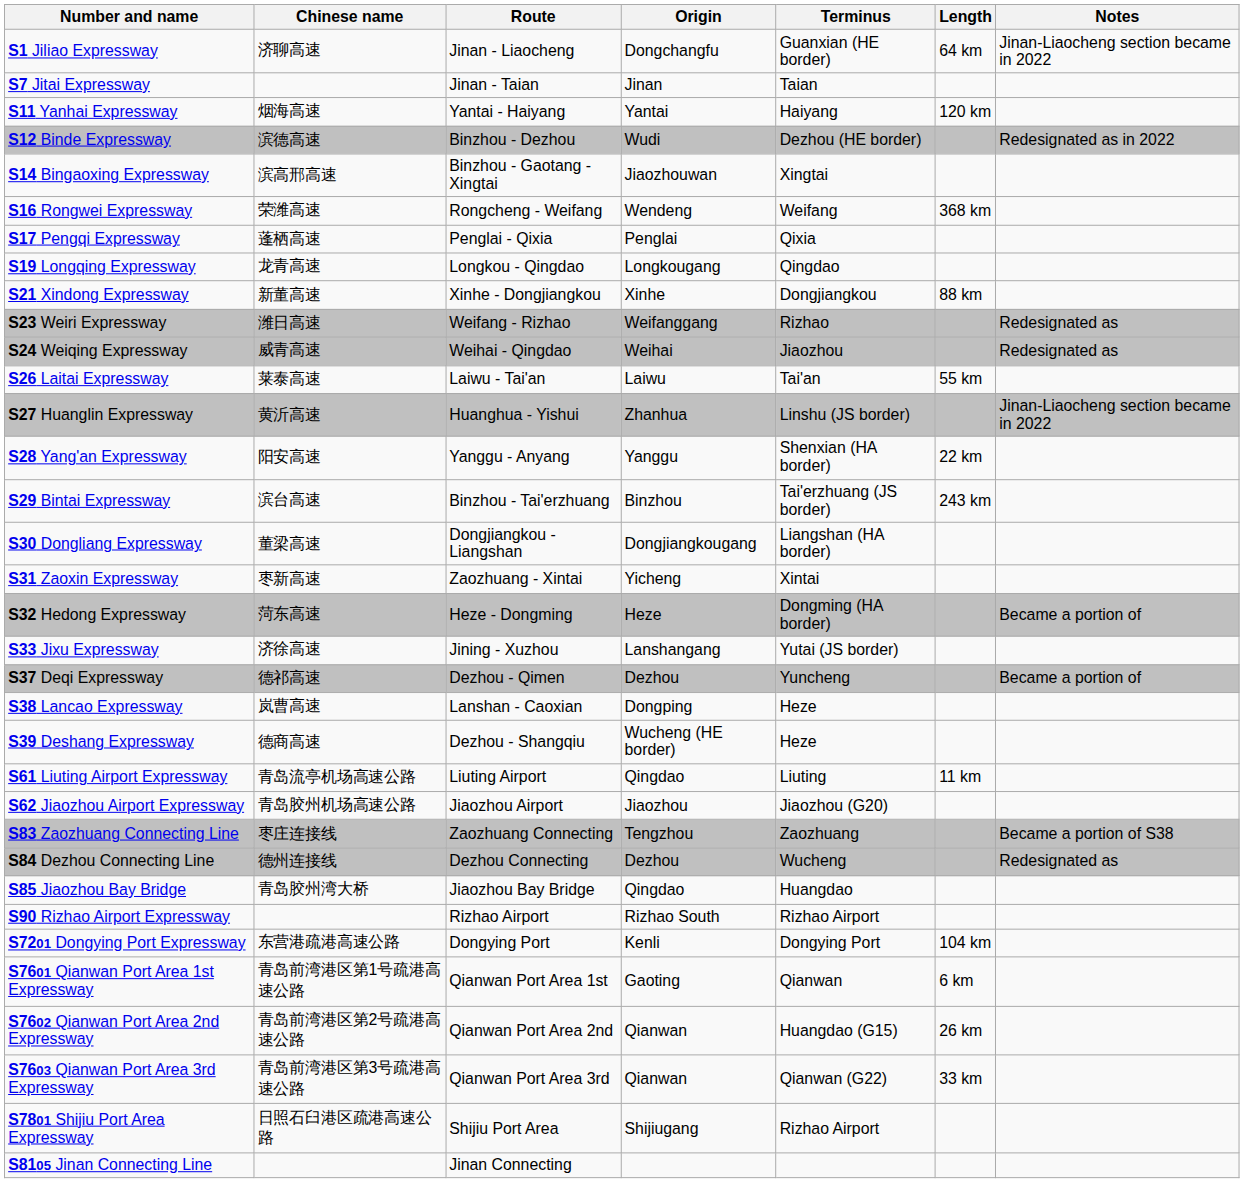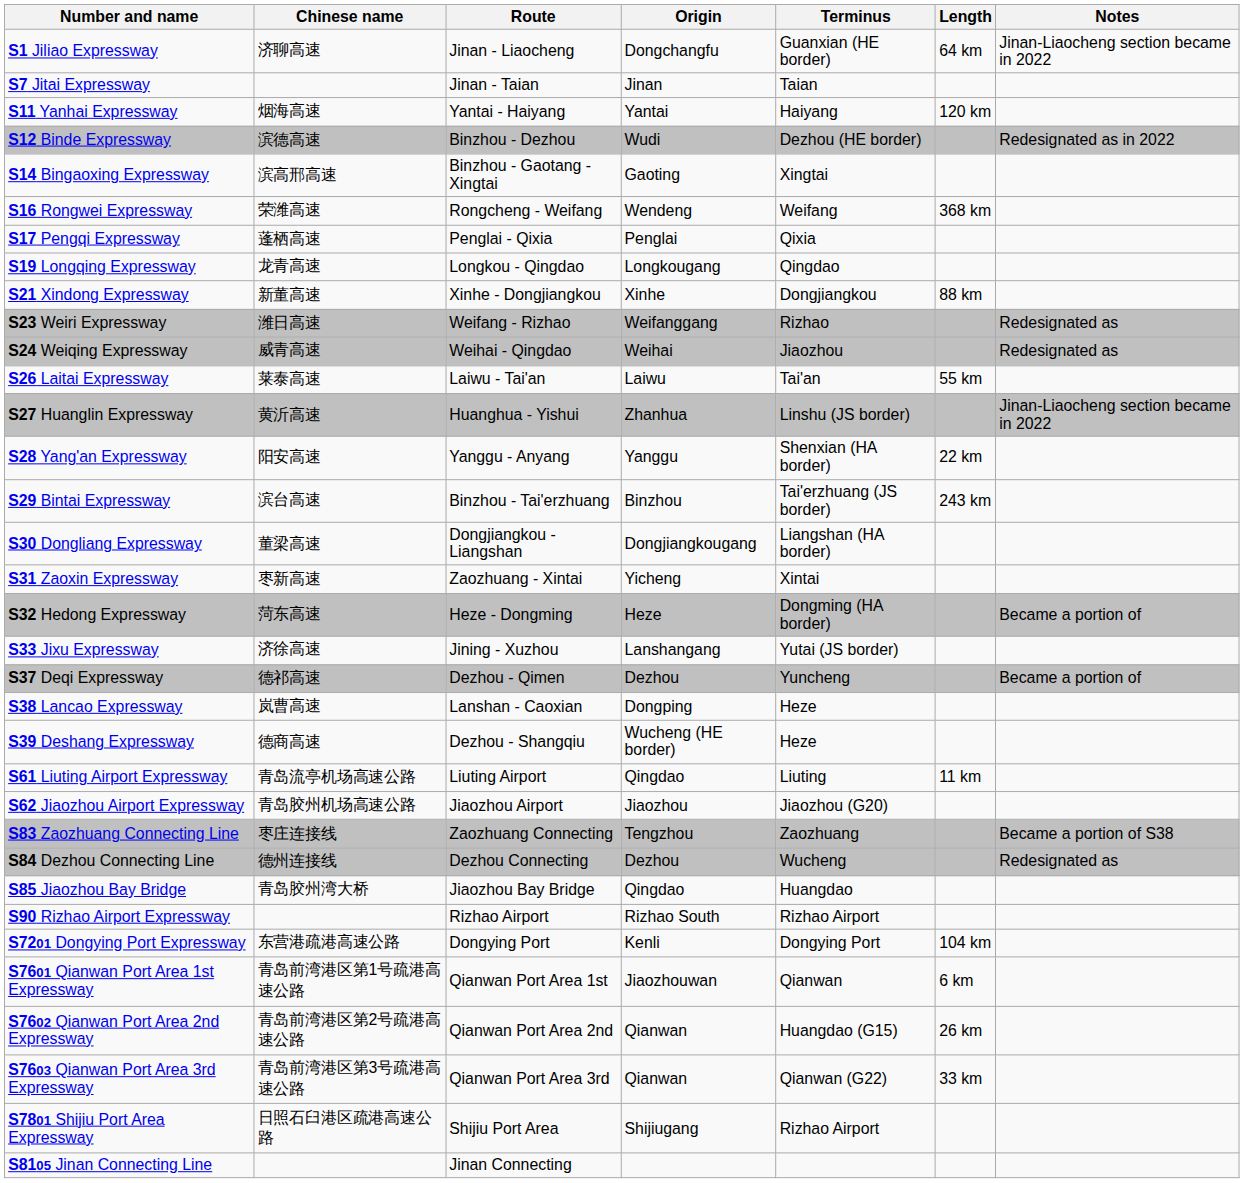 <table class="wikitable collapsible">
 <tr>
 <th>Number and name</th>
 <th>Chinese name</th>
 <th>Route</th>
 <th>Origin</th>
 <th>Terminus</th>
 <th>Length</th>
 <th>Notes</th>
 </tr>
 <tr>
 <td> <a href='#'><strong>S1</strong> Jiliao Expressway</a></td>
 <td>济聊高速</td>
 <td>Jinan - Liaocheng</td>
 <td>Dongchangfu</td>
 <td>Guanxian (HE border)</td>
 <td>64 km</td>
 <td>Jinan-Liaocheng section became  in 2022</td>
 </tr>
 <tr>
 <td><a href='#'><strong>S7</strong> Jitai Expressway</a></td>
 <td></td>
 <td>Jinan - Taian</td>
 <td>Jinan</td>
 <td>Taian</td>
 <td></td>
 <td></td>
 </tr>
 <tr>
 <td> <a href='#'><strong>S11</strong> Yanhai Expressway</a></td>
 <td>烟海高速</td>
 <td>Yantai - Haiyang</td>
 <td>Yantai</td>
 <td>Haiyang</td>
 <td>120 km</td>
 <td></td>
 </tr>
 <tr style="background:Silver; color:black;">
 <td> <a href='#'><strong>S12</strong> Binde Expressway</a></td>
 <td>滨德高速</td>
 <td>Binzhou - Dezhou</td>
 <td>Wudi</td>
 <td>Dezhou (HE border)</td>
 <td></td>
 <td>Redesignated as  in 2022</td>
 </tr>
 <tr>
 <td> <a href='#'><strong>S14</strong> Bingaoxing Expressway</a></td>
 <td>滨高邢高速</td>
 <td>Binzhou - Gaotang - Xingtai</td>
-<td>Jiaozhouwan</td>
+<td>Gaoting</td>
 <td>Xingtai</td>
 <td></td>
 <td></td>
 </tr>
 <tr>
 <td> <a href='#'><strong>S16</strong> Rongwei Expressway</a></td>
 <td>荣潍高速</td>
 <td>Rongcheng - Weifang</td>
 <td>Wendeng</td>
 <td>Weifang</td>
 <td>368 km</td>
 <td></td>
 </tr>
 <tr>
 <td> <a href='#'><strong>S17</strong> Pengqi Expressway</a></td>
 <td>蓬栖高速</td>
 <td>Penglai - Qixia</td>
 <td>Penglai</td>
 <td>Qixia</td>
 <td></td>
 <td></td>
 </tr>
 <tr>
 <td> <a href='#'><strong>S19</strong> Longqing Expressway</a></td>
 <td>龙青高速</td>
 <td>Longkou - Qingdao</td>
 <td>Longkougang</td>
 <td>Qingdao</td>
 <td></td>
 <td></td>
 </tr>
 <tr>
 <td> <a href='#'><strong>S21</strong> Xindong Expressway</a></td>
 <td>新董高速</td>
 <td>Xinhe - Dongjiangkou</td>
 <td>Xinhe</td>
 <td>Dongjiangkou</td>
 <td>88 km</td>
 <td></td>
 </tr>
 <tr style="background:Silver; color:black;">
 <td> <strong>S23</strong> Weiri Expressway</td>
 <td>潍日高速</td>
 <td>Weifang - Rizhao</td>
 <td>Weifanggang</td>
 <td>Rizhao</td>
 <td></td>
 <td>Redesignated as </td>
 </tr>
 <tr style="background:Silver; color:black;">
 <td> <strong>S24</strong> Weiqing Expressway</td>
 <td>威青高速</td>
 <td>Weihai - Qingdao</td>
 <td>Weihai</td>
 <td>Jiaozhou</td>
 <td></td>
 <td>Redesignated as </td>
 </tr>
 <tr>
 <td> <a href='#'><strong>S26</strong> Laitai Expressway</a></td>
 <td>莱泰高速</td>
 <td>Laiwu - Tai'an</td>
 <td>Laiwu</td>
 <td>Tai'an</td>
 <td>55 km</td>
 <td></td>
 </tr>
 <tr style="background:Silver; color:black;">
 <td><strong>S27</strong> Huanglin Expressway</td>
 <td>黄沂高速</td>
 <td>Huanghua - Yishui</td>
 <td>Zhanhua</td>
 <td>Linshu (JS border)</td>
 <td></td>
 <td>Jinan-Liaocheng section became  in 2022</td>
 </tr>
 <tr>
 <td> <a href='#'><strong>S28</strong> Yang'an Expressway</a></td>
 <td>阳安高速</td>
 <td>Yanggu - Anyang</td>
 <td>Yanggu</td>
 <td>Shenxian (HA border)</td>
 <td>22 km</td>
 <td></td>
 </tr>
 <tr>
 <td> <a href='#'><strong>S29</strong> Bintai Expressway</a></td>
 <td>滨台高速</td>
 <td>Binzhou - Tai'erzhuang</td>
 <td>Binzhou</td>
 <td>Tai'erzhuang (JS border)</td>
 <td>243 km</td>
 <td></td>
 </tr>
 <tr>
 <td><a href='#'><strong>S30</strong> Dongliang Expressway</a></td>
 <td>董梁高速</td>
 <td>Dongjiangkou - Liangshan</td>
 <td>Dongjiangkougang</td>
 <td>Liangshan (HA border)</td>
 <td></td>
 <td></td>
 </tr>
 <tr>
 <td> <a href='#'><strong>S31</strong> Zaoxin Expressway</a></td>
 <td>枣新高速</td>
 <td>Zaozhuang - Xintai</td>
 <td>Yicheng</td>
 <td>Xintai</td>
 <td></td>
 <td></td>
 </tr>
 <tr style="background:Silver; color:black;">
 <td> <strong>S32</strong> Hedong Expressway</td>
 <td>菏东高速</td>
 <td>Heze - Dongming</td>
 <td>Heze</td>
 <td>Dongming (HA border)</td>
 <td></td>
 <td>Became a portion of </td>
 </tr>
 <tr>
 <td> <a href='#'><strong>S33</strong> Jixu Expressway</a></td>
 <td>济徐高速</td>
 <td>Jining - Xuzhou</td>
 <td>Lanshangang</td>
 <td>Yutai (JS border)</td>
 <td></td>
 <td></td>
 </tr>
 <tr style="background:Silver; color:black;">
 <td><strong>S37</strong> Deqi Expressway</td>
 <td>德祁高速</td>
 <td>Dezhou - Qimen</td>
 <td>Dezhou</td>
 <td>Yuncheng</td>
 <td></td>
 <td>Became a portion of </td>
 </tr>
 <tr>
 <td> <a href='#'><strong>S38</strong> Lancao Expressway</a></td>
 <td>岚曹高速</td>
 <td>Lanshan - Caoxian</td>
 <td>Dongping</td>
 <td>Heze</td>
 <td></td>
 <td></td>
 </tr>
 <tr>
 <td> <a href='#'><strong>S39</strong> Deshang Expressway</a></td>
 <td>德商高速</td>
 <td>Dezhou - Shangqiu</td>
 <td>Wucheng (HE border)</td>
 <td>Heze</td>
 <td></td>
 <td></td>
 </tr>
 <tr>
 <td> <a href='#'><strong>S61</strong> Liuting Airport Expressway</a></td>
 <td>青岛流亭机场高速公路</td>
 <td>Liuting Airport</td>
 <td>Qingdao</td>
 <td>Liuting</td>
 <td>11 km</td>
 <td></td>
 </tr>
 <tr>
 <td> <a href='#'><strong>S62</strong> Jiaozhou Airport Expressway</a></td>
 <td>青岛胶州机场高速公路</td>
 <td>Jiaozhou Airport</td>
 <td>Jiaozhou</td>
 <td>Jiaozhou (G20)</td>
 <td></td>
 <td></td>
 </tr>
 <tr style="background:Silver; color:black;">
 <td> <a href='#'><strong>S83</strong> Zaozhuang Connecting Line</a></td>
 <td>枣庄连接线</td>
 <td>Zaozhuang Connecting</td>
 <td>Tengzhou</td>
 <td>Zaozhuang</td>
 <td></td>
 <td>Became a portion of S38</td>
 </tr>
 <tr style="background:Silver; color:black;">
 <td> <strong>S84</strong> Dezhou Connecting Line</td>
 <td>德州连接线</td>
 <td>Dezhou Connecting</td>
 <td>Dezhou</td>
 <td>Wucheng</td>
 <td></td>
 <td>Redesignated as </td>
 </tr>
 <tr>
 <td> <a href='#'><strong>S85</strong> Jiaozhou Bay Bridge</a></td>
 <td>青岛胶州湾大桥</td>
 <td>Jiaozhou Bay Bridge</td>
 <td>Qingdao</td>
 <td>Huangdao</td>
 <td></td>
 <td></td>
 </tr>
 <tr>
 <td><a href='#'><strong>S90</strong> Rizhao Airport Expressway</a></td>
 <td></td>
 <td>Rizhao Airport</td>
 <td>Rizhao South</td>
 <td>Rizhao Airport</td>
 <td></td>
 <td></td>
 </tr>
 <tr>
 <td> <a href='#'><strong>S72<small>01</small></strong> Dongying Port Expressway</a></td>
 <td>东营港疏港高速公路</td>
 <td>Dongying Port</td>
 <td>Kenli</td>
 <td>Dongying Port</td>
 <td>104 km</td>
 <td></td>
 </tr>
 <tr>
 <td> <a href='#'><strong>S76<small>01</small></strong> Qianwan Port Area 1st Expressway</a></td>
 <td>青岛前湾港区第1号疏港高速公路</td>
 <td>Qianwan Port Area 1st</td>
-<td>Gaoting</td>
+<td>Jiaozhouwan</td>
 <td>Qianwan</td>
 <td>6 km</td>
 <td></td>
 </tr>
 <tr>
 <td> <a href='#'><strong>S76<small>02</small></strong> Qianwan Port Area 2nd Expressway</a></td>
 <td>青岛前湾港区第2号疏港高速公路</td>
 <td>Qianwan Port Area 2nd</td>
 <td>Qianwan</td>
 <td>Huangdao (G15)</td>
 <td>26 km</td>
 <td></td>
 </tr>
 <tr>
 <td> <a href='#'><strong>S76<small>03</small></strong> Qianwan Port Area 3rd Expressway</a></td>
 <td>青岛前湾港区第3号疏港高速公路</td>
 <td>Qianwan Port Area 3rd</td>
 <td>Qianwan</td>
 <td>Qianwan (G22)</td>
 <td>33 km</td>
 <td></td>
 </tr>
 <tr>
 <td> <a href='#'><strong>S78<small>01</small></strong> Shijiu Port Area Expressway</a></td>
 <td>日照石臼港区疏港高速公路</td>
 <td>Shijiu Port Area</td>
 <td>Shijiugang</td>
 <td>Rizhao Airport</td>
 <td></td>
 <td></td>
 </tr>
 <tr>
 <td> <a href='#'><strong>S81<small>05</small></strong> Jinan Connecting Line</a></td>
 <td></td>
 <td>Jinan Connecting</td>
 <td></td>
 <td></td>
 <td></td>
 <td></td>
 </tr>
 </table>
